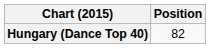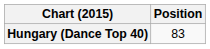 <table class="wikitable plainrowheaders" style="text-align:center">
 <tr>
 <th scope="col">Chart (2015)</th>
 <th scope="col">Position</th>
 </tr>
 <tr>
 <th scope="row">Hungary (Dance Top 40)</th>
-<td>82</td>
+<td>83</td>
 </tr>
 </table>
